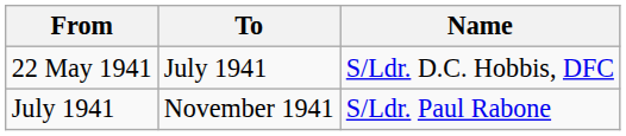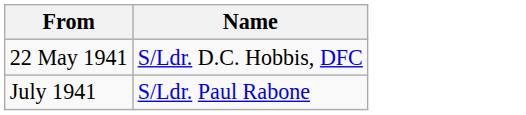 <table class="wikitable">
 <tr>
 <th>From</th>
-<th>To</th>
 <th>Name</th>
 </tr>
 <tr>
 <td>22 May 1941</td>
-<td>July 1941</td>
 <td><a href='#'>S/Ldr.</a> D.C. Hobbis, <a href='#'>DFC</a></td>
 </tr>
 <tr>
 <td>July 1941</td>
-<td>November 1941</td>
 <td><a href='#'>S/Ldr.</a> <a href='#'>Paul Rabone</a></td>
 </tr>
 </table>
